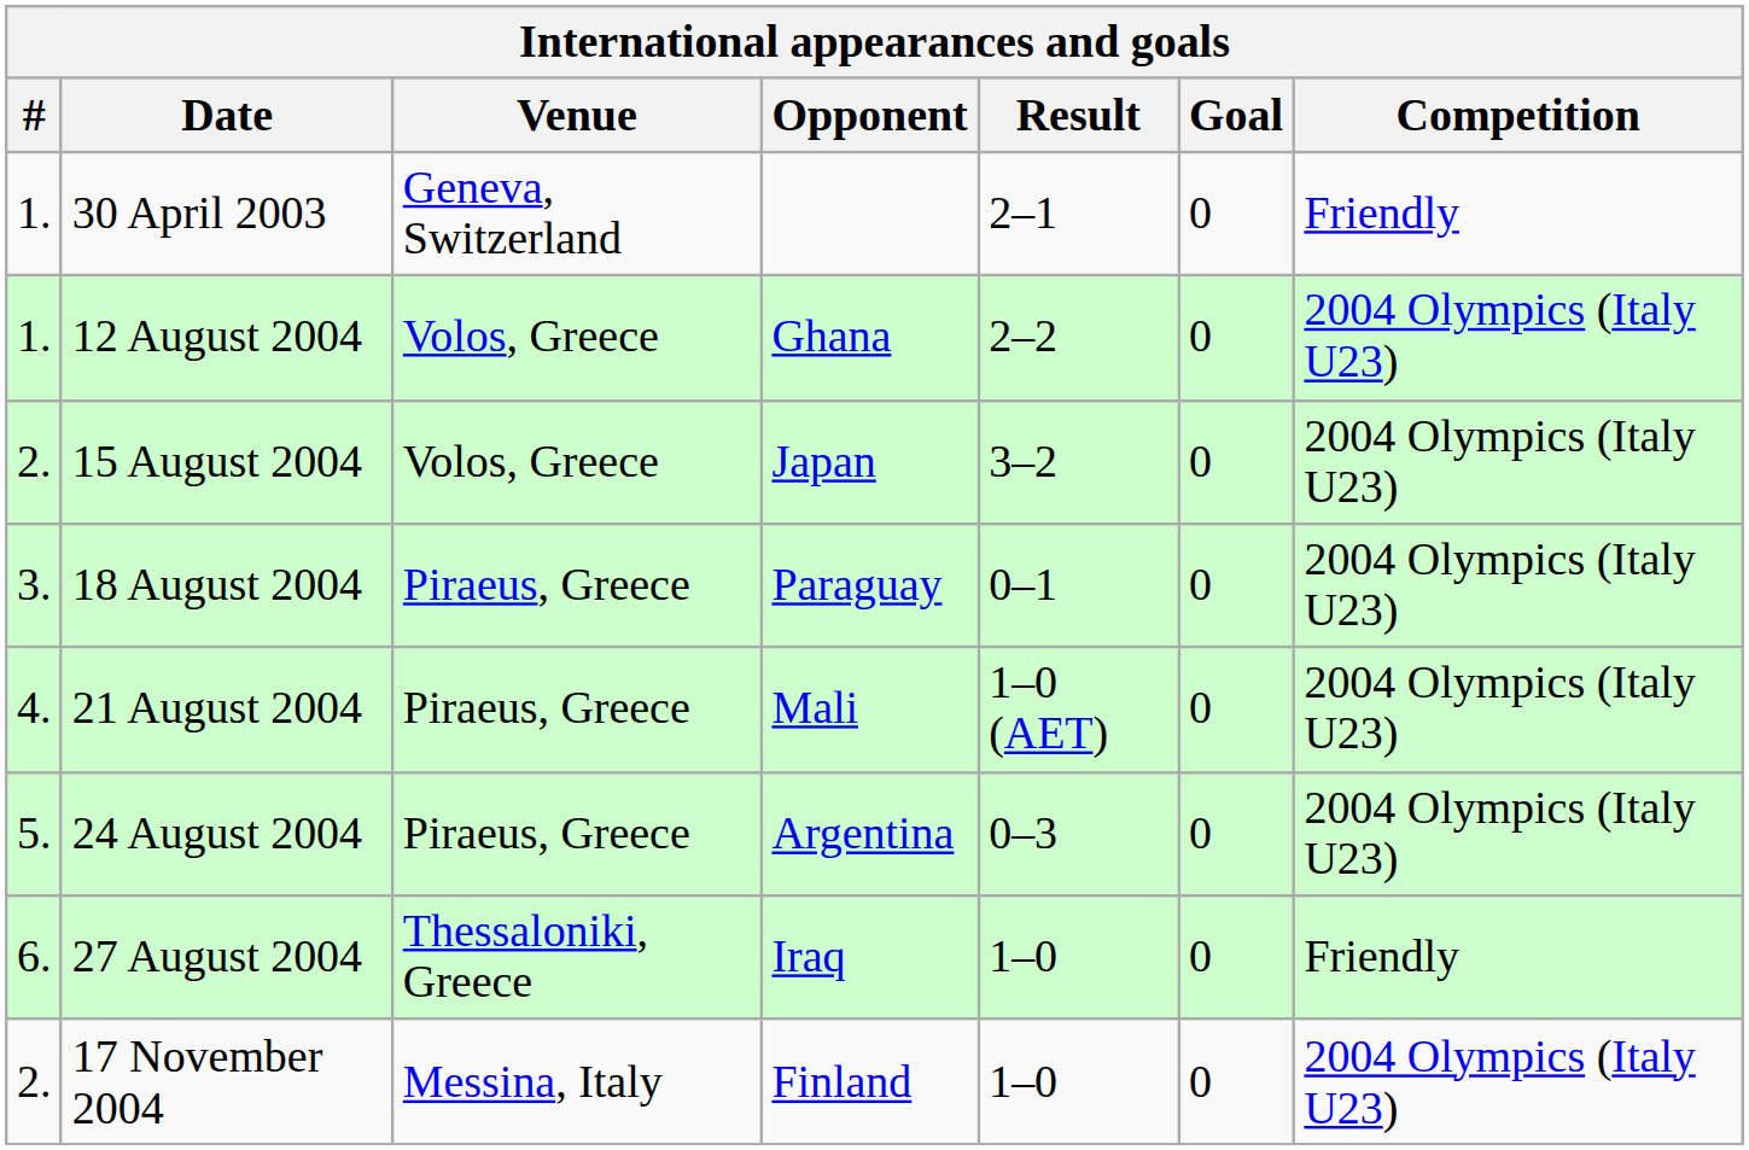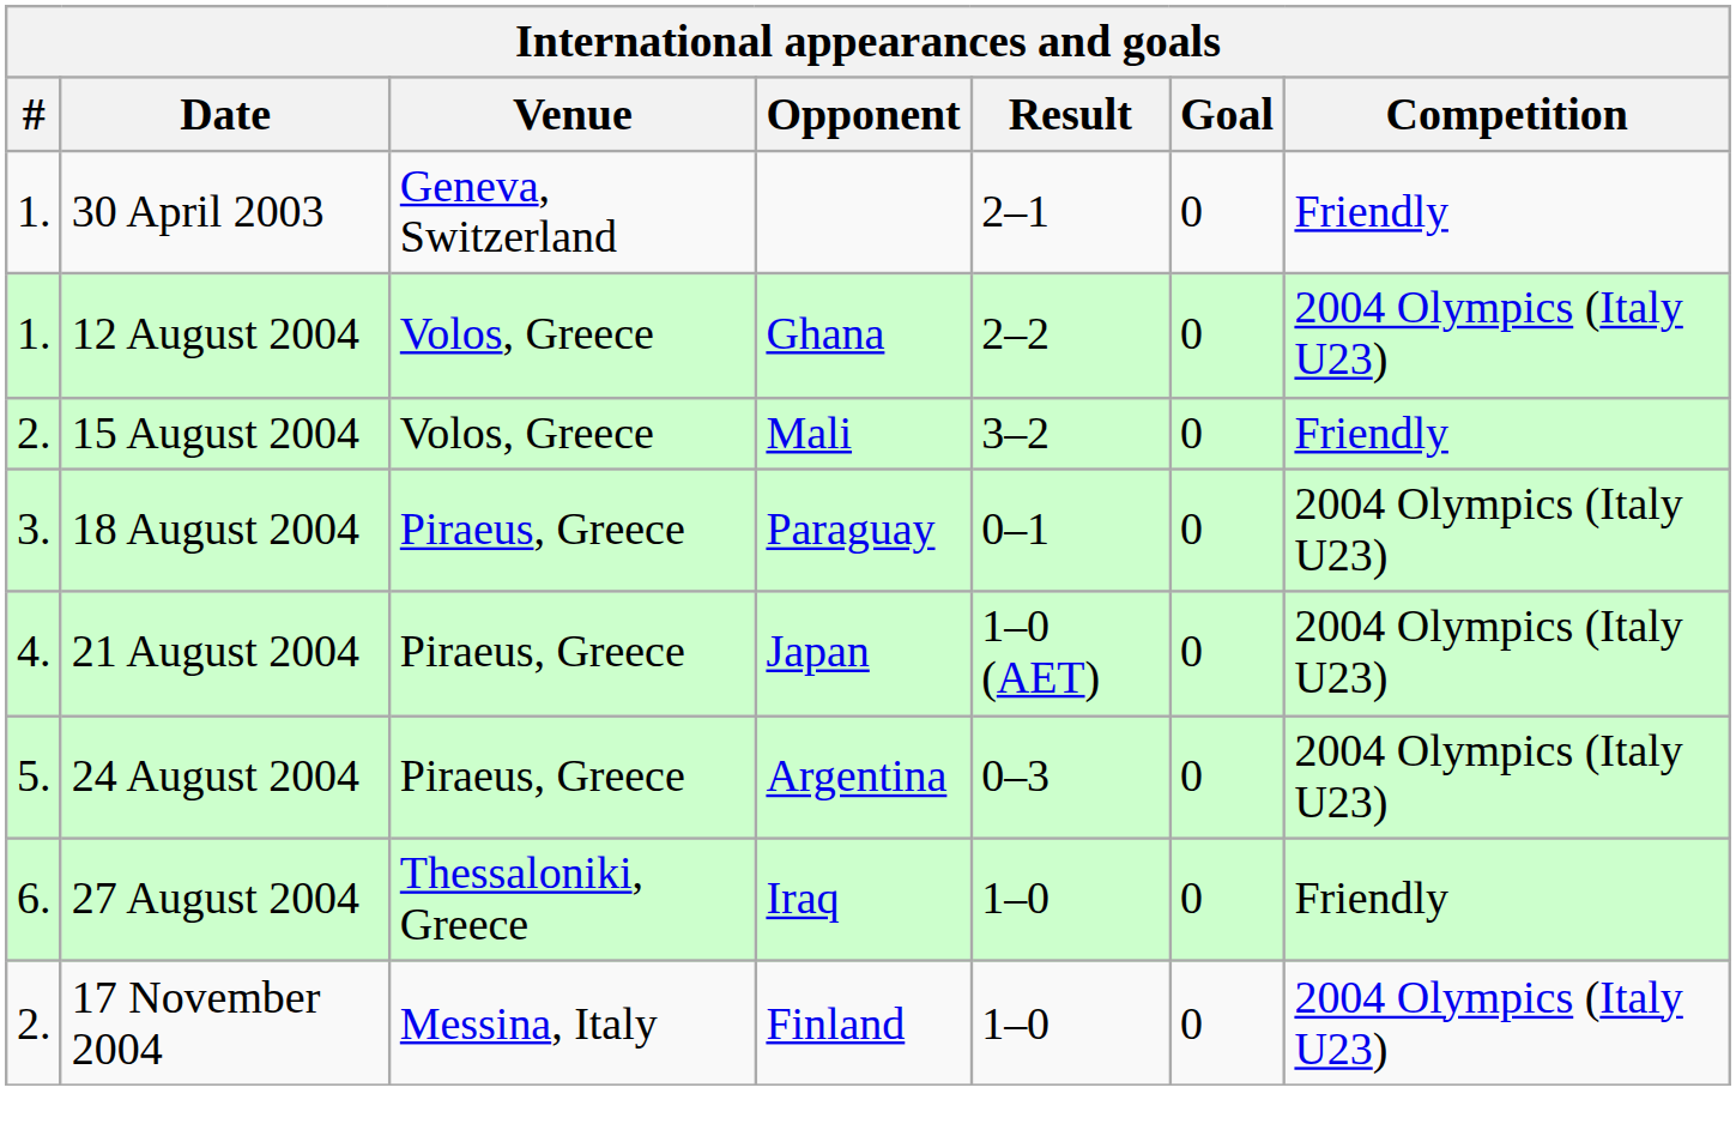 <table class="wikitable collapsible">
 <tr>
 <th colspan="7"><strong>International appearances and goals</strong></th>
 </tr>
 <tr>
 <th>#</th>
 <th>Date</th>
 <th>Venue</th>
 <th>Opponent</th>
 <th>Result</th>
 <th>Goal</th>
 <th>Competition</th>
 </tr>
 <tr>
 <td>1.</td>
 <td>30 April 2003</td>
 <td><a href='#'>Geneva</a>, Switzerland</td>
 <td></td>
 <td>2–1</td>
 <td>0</td>
 <td><a href='#'>Friendly</a></td>
 </tr>
 <tr style="background-color:#ccffcc">
 <td>1.</td>
 <td>12 August 2004</td>
 <td><a href='#'>Volos</a>, Greece</td>
 <td> <a href='#'>Ghana</a></td>
 <td>2–2</td>
 <td>0</td>
 <td><a href='#'>2004 Olympics</a> (<a href='#'>Italy U23</a>)</td>
 </tr>
 <tr style="background-color:#ccffcc">
 <td>2.</td>
 <td>15 August 2004</td>
 <td>Volos, Greece</td>
-<td> <a href='#'>Japan</a></td>
+<td> <a href='#'>Mali</a></td>
 <td>3–2</td>
 <td>0</td>
-<td>2004 Olympics (Italy U23)</td>
+<td><a href='#'>Friendly</a></td>
 </tr>
 <tr style="background-color:#ccffcc">
 <td>3.</td>
 <td>18 August 2004</td>
 <td><a href='#'>Piraeus</a>, Greece</td>
 <td> <a href='#'>Paraguay</a></td>
 <td>0–1</td>
 <td>0</td>
 <td>2004 Olympics (Italy U23)</td>
 </tr>
 <tr style="background-color:#ccffcc">
 <td>4.</td>
 <td>21 August 2004</td>
 <td>Piraeus, Greece</td>
-<td> <a href='#'>Mali</a></td>
+<td> <a href='#'>Japan</a></td>
 <td>1–0 (<a href='#'>AET</a>)</td>
 <td>0</td>
 <td>2004 Olympics (Italy U23)</td>
 </tr>
 <tr style="background-color:#ccffcc">
 <td>5.</td>
 <td>24 August 2004</td>
 <td>Piraeus, Greece</td>
 <td> <a href='#'>Argentina</a></td>
 <td>0–3</td>
 <td>0</td>
 <td>2004 Olympics (Italy U23)</td>
 </tr>
 <tr style="background-color:#ccffcc">
 <td>6.</td>
 <td>27 August 2004</td>
 <td><a href='#'>Thessaloniki</a>, Greece</td>
 <td> <a href='#'>Iraq</a></td>
 <td>1–0</td>
 <td>0</td>
 <td>Friendly</td>
 </tr>
 <tr>
 <td>2.</td>
 <td>17 November 2004</td>
 <td><a href='#'>Messina</a>, Italy</td>
 <td> <a href='#'>Finland</a></td>
 <td>1–0</td>
 <td>0</td>
 <td><a href='#'>2004 Olympics</a> (<a href='#'>Italy U23</a>)</td>
 </tr>
 <tr>
 </tr>
 </table>
